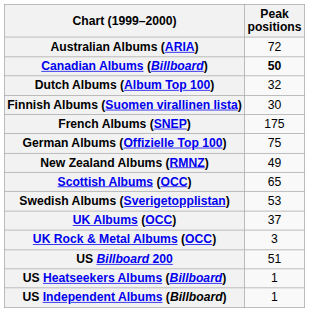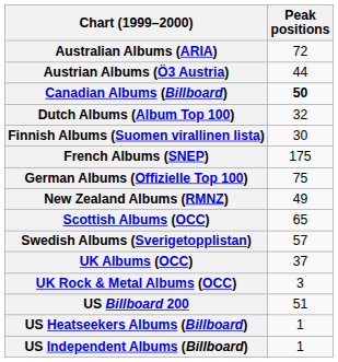 <table class="wikitable sortable plainrowheaders" style="text-align:center">
 <tr>
 <th scope="col">Chart (1999–2000)</th>
 <th scope="col">Peak<br>positions</th>
 </tr>
 <tr>
 <th scope="row">Australian Albums (<a href='#'>ARIA</a>)</th>
 <td>72</td>
+</tr>
+<tr>
+<th scope="row">Austrian Albums (<a href='#'>Ö3 Austria</a>)</th>
+<td>44</td>
 </tr>
 <tr>
 <th scope="row"><a href='#'>Canadian Albums</a> (<a href='#'><em>Billboard</em></a>)</th>
 <td><strong>50</strong></td>
 </tr>
 <tr>
 <th scope="row">Dutch Albums (<a href='#'>Album Top 100</a>)</th>
 <td>32</td>
 </tr>
 <tr>
 <th scope="row">Finnish Albums (<a href='#'>Suomen virallinen lista</a>)</th>
 <td>30</td>
 </tr>
 <tr>
 <th scope="row">French Albums (<a href='#'>SNEP</a>)</th>
 <td>175</td>
 </tr>
 <tr>
 <th scope="row">German Albums (<a href='#'>Offizielle Top 100</a>)</th>
 <td>75</td>
 </tr>
 <tr>
 <th scope="row">New Zealand Albums (<a href='#'>RMNZ</a>)</th>
 <td>49</td>
 </tr>
 <tr>
 <th scope="row"><a href='#'>Scottish Albums</a> (<a href='#'>OCC</a>)</th>
 <td>65</td>
 </tr>
 <tr>
 <th scope="row">Swedish Albums (<a href='#'>Sverigetopplistan</a>)</th>
-<td>53</td>
+<td>57</td>
 </tr>
 <tr>
 <th scope="row"><a href='#'>UK Albums</a> (<a href='#'>OCC</a>)</th>
 <td>37</td>
 </tr>
 <tr>
 <th scope="row"><a href='#'>UK Rock & Metal Albums</a> (<a href='#'>OCC</a>)</th>
 <td>3</td>
 </tr>
 <tr>
 <th scope="row">US <a href='#'><em>Billboard</em> 200</a></th>
 <td>51</td>
 </tr>
 <tr>
 <th scope="row">US <a href='#'>Heatseekers Albums</a> (<em><a href='#'>Billboard</a></em>)</th>
 <td>1</td>
 </tr>
 <tr>
 <th scope="row">US <a href='#'>Independent Albums</a> (<em>Billboard</em>)</th>
 <td>1</td>
 </tr>
 </table>
